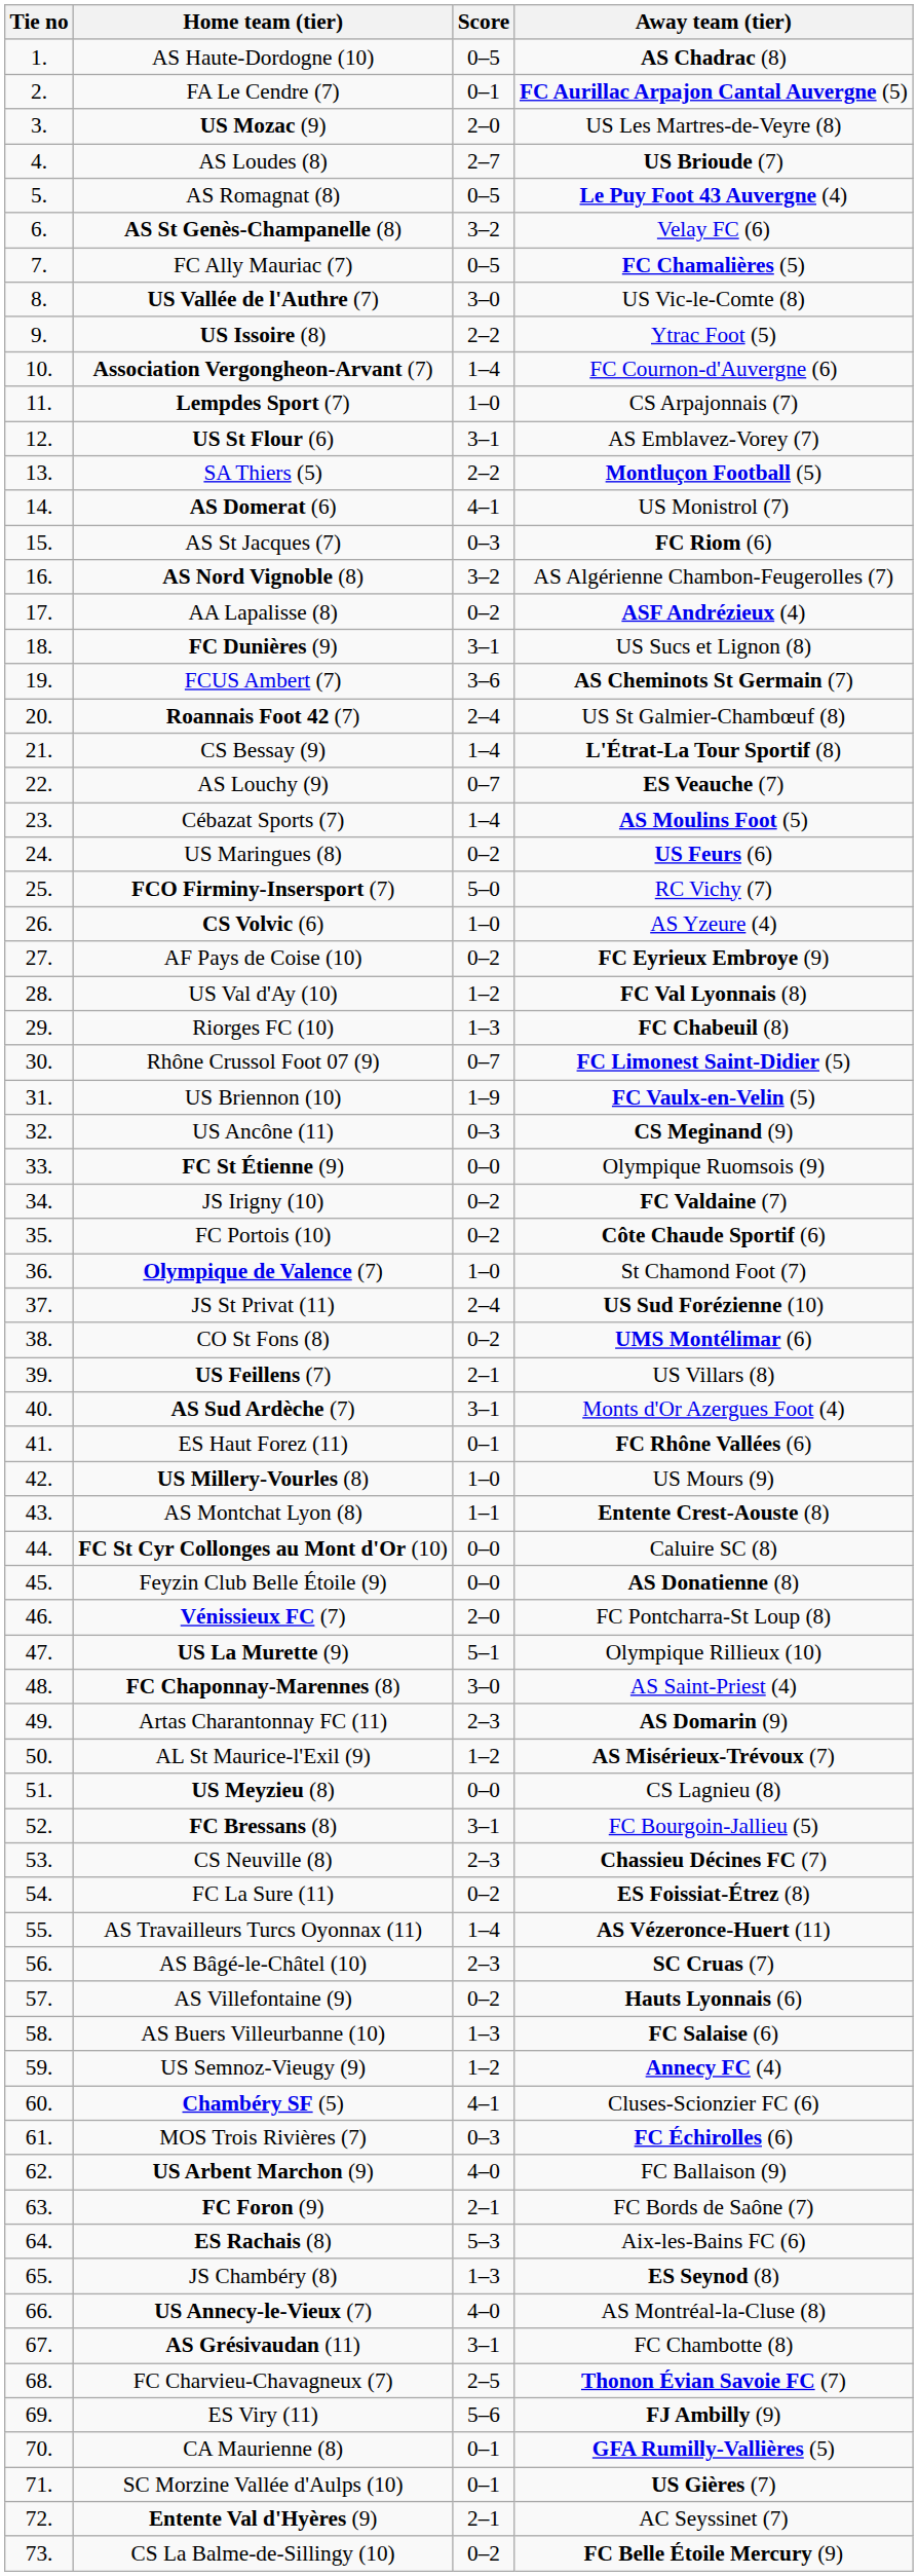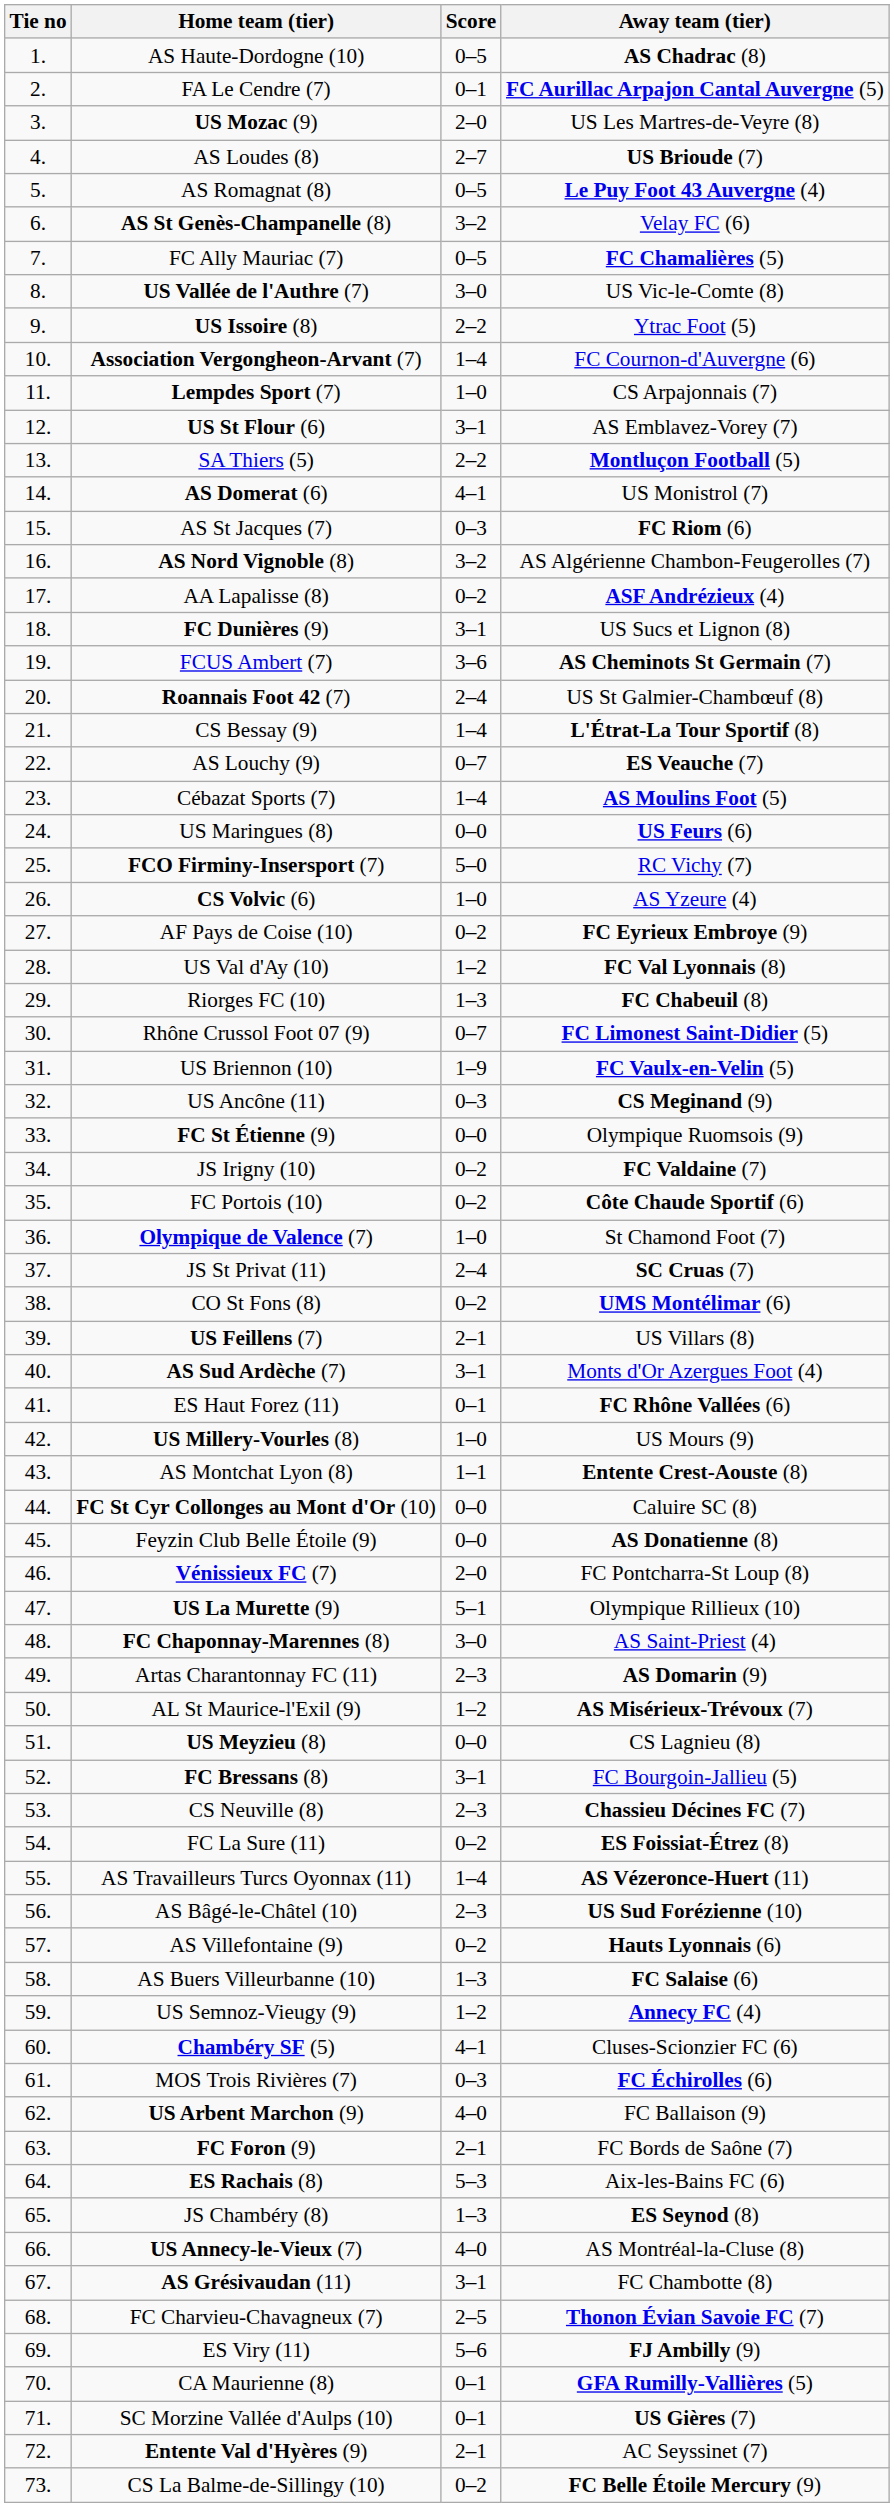 <table class="wikitable" style="text-align: center">
 <tr>
 <th>Tie no</th>
 <th>Home team (tier)</th>
 <th>Score</th>
 <th>Away team (tier)</th>
 </tr>
 <tr>
 <td>1.</td>
 <td>AS Haute-Dordogne (10)</td>
 <td>0–5</td>
 <td><strong>AS Chadrac</strong> (8)</td>
 </tr>
 <tr>
 <td>2.</td>
 <td>FA Le Cendre (7)</td>
 <td>0–1</td>
 <td><strong><a href='#'>FC Aurillac Arpajon Cantal Auvergne</a></strong> (5)</td>
 </tr>
 <tr>
 <td>3.</td>
 <td><strong>US Mozac</strong> (9)</td>
 <td>2–0</td>
 <td>US Les Martres-de-Veyre (8)</td>
 </tr>
 <tr>
 <td>4.</td>
 <td>AS Loudes (8)</td>
 <td>2–7 </td>
 <td><strong>US Brioude</strong> (7)</td>
 </tr>
 <tr>
 <td>5.</td>
 <td>AS Romagnat (8)</td>
 <td>0–5</td>
 <td><strong><a href='#'>Le Puy Foot 43 Auvergne</a></strong> (4)</td>
 </tr>
 <tr>
 <td>6.</td>
 <td><strong>AS St Genès-Champanelle</strong> (8)</td>
 <td>3–2</td>
 <td><a href='#'>Velay FC</a> (6)</td>
 </tr>
 <tr>
 <td>7.</td>
 <td>FC Ally Mauriac (7)</td>
 <td>0–5</td>
 <td><strong><a href='#'>FC Chamalières</a></strong> (5)</td>
 </tr>
 <tr>
 <td>8.</td>
 <td><strong>US Vallée de l'Authre</strong> (7)</td>
 <td>3–0</td>
 <td>US Vic-le-Comte (8)</td>
 </tr>
 <tr>
 <td>9.</td>
 <td><strong>US Issoire</strong> (8)</td>
 <td>2–2 </td>
 <td><a href='#'>Ytrac Foot</a> (5)</td>
 </tr>
 <tr>
 <td>10.</td>
 <td><strong>Association Vergongheon-Arvant</strong> (7)</td>
 <td>1–4</td>
 <td><a href='#'>FC Cournon-d'Auvergne</a> (6)</td>
 </tr>
 <tr>
 <td>11.</td>
 <td><strong>Lempdes Sport</strong> (7)</td>
 <td>1–0</td>
 <td>CS Arpajonnais (7)</td>
 </tr>
 <tr>
 <td>12.</td>
 <td><strong>US St Flour</strong> (6)</td>
 <td>3–1 </td>
 <td>AS Emblavez-Vorey (7)</td>
 </tr>
 <tr>
 <td>13.</td>
 <td><a href='#'>SA Thiers</a> (5)</td>
 <td>2–2 </td>
 <td><strong><a href='#'>Montluçon Football</a></strong> (5)</td>
 </tr>
 <tr>
 <td>14.</td>
 <td><strong>AS Domerat</strong> (6)</td>
 <td>4–1</td>
 <td>US Monistrol (7)</td>
 </tr>
 <tr>
 <td>15.</td>
 <td>AS St Jacques (7)</td>
 <td>0–3</td>
 <td><strong>FC Riom</strong> (6)</td>
 </tr>
 <tr>
 <td>16.</td>
 <td><strong>AS Nord Vignoble</strong> (8)</td>
 <td>3–2 </td>
 <td>AS Algérienne Chambon-Feugerolles (7)</td>
 </tr>
 <tr>
 <td>17.</td>
 <td>AA Lapalisse (8)</td>
 <td>0–2 </td>
 <td><strong><a href='#'>ASF Andrézieux</a></strong> (4)</td>
 </tr>
 <tr>
 <td>18.</td>
 <td><strong>FC Dunières</strong> (9)</td>
 <td>3–1 </td>
 <td>US Sucs et Lignon (8)</td>
 </tr>
 <tr>
 <td>19.</td>
 <td><a href='#'>FCUS Ambert</a> (7)</td>
 <td>3–6 </td>
 <td><strong>AS Cheminots St Germain</strong> (7)</td>
 </tr>
 <tr>
 <td>20.</td>
 <td><strong>Roannais Foot 42</strong> (7)</td>
 <td>2–4</td>
 <td>US St Galmier-Chambœuf (8)</td>
 </tr>
 <tr>
 <td>21.</td>
 <td>CS Bessay (9)</td>
 <td>1–4</td>
 <td><strong>L'Étrat-La Tour Sportif</strong> (8)</td>
 </tr>
 <tr>
 <td>22.</td>
 <td>AS Louchy (9)</td>
 <td>0–7</td>
 <td><strong>ES Veauche</strong> (7)</td>
 </tr>
 <tr>
 <td>23.</td>
 <td>Cébazat Sports (7)</td>
 <td>1–4</td>
 <td><strong><a href='#'>AS Moulins Foot</a></strong> (5)</td>
 </tr>
 <tr>
 <td>24.</td>
 <td>US Maringues (8)</td>
-<td>0–2</td>
+<td>0–0 </td>
 <td><strong><a href='#'>US Feurs</a></strong> (6)</td>
 </tr>
 <tr>
 <td>25.</td>
 <td><strong>FCO Firminy-Insersport</strong> (7)</td>
 <td>5–0</td>
 <td><a href='#'>RC Vichy</a> (7)</td>
 </tr>
 <tr>
 <td>26.</td>
 <td><strong>CS Volvic</strong> (6)</td>
 <td>1–0</td>
 <td><a href='#'>AS Yzeure</a> (4)</td>
 </tr>
 <tr>
 <td>27.</td>
 <td>AF Pays de Coise (10)</td>
 <td>0–2</td>
 <td><strong>FC Eyrieux Embroye</strong> (9)</td>
 </tr>
 <tr>
 <td>28.</td>
 <td>US Val d'Ay (10)</td>
 <td>1–2</td>
 <td><strong>FC Val Lyonnais</strong> (8)</td>
 </tr>
 <tr>
 <td>29.</td>
 <td>Riorges FC (10)</td>
 <td>1–3</td>
 <td><strong>FC Chabeuil</strong> (8)</td>
 </tr>
 <tr>
 <td>30.</td>
 <td>Rhône Crussol Foot 07 (9)</td>
 <td>0–7</td>
 <td><strong><a href='#'>FC Limonest Saint-Didier</a></strong> (5)</td>
 </tr>
 <tr>
 <td>31.</td>
 <td>US Briennon (10)</td>
 <td>1–9</td>
 <td><strong><a href='#'>FC Vaulx-en-Velin</a></strong> (5)</td>
 </tr>
 <tr>
 <td>32.</td>
 <td>US Ancône (11)</td>
 <td>0–3</td>
 <td><strong>CS Meginand</strong> (9)</td>
 </tr>
 <tr>
 <td>33.</td>
 <td><strong>FC St Étienne</strong> (9)</td>
 <td>0–0 </td>
 <td>Olympique Ruomsois (9)</td>
 </tr>
 <tr>
 <td>34.</td>
 <td>JS Irigny (10)</td>
 <td>0–2</td>
 <td><strong>FC Valdaine</strong> (7)</td>
 </tr>
 <tr>
 <td>35.</td>
 <td>FC Portois (10)</td>
 <td>0–2</td>
 <td><strong>Côte Chaude Sportif</strong> (6)</td>
 </tr>
 <tr>
 <td>36.</td>
 <td><strong><a href='#'>Olympique de Valence</a></strong> (7)</td>
 <td>1–0 </td>
 <td>St Chamond Foot (7)</td>
 </tr>
 <tr>
 <td>37.</td>
 <td>JS St Privat (11)</td>
 <td>2–4</td>
-<td><strong>US Sud Forézienne</strong> (10)</td>
+<td><strong>SC Cruas</strong> (7)</td>
 </tr>
 <tr>
 <td>38.</td>
 <td>CO St Fons (8)</td>
 <td>0–2</td>
 <td><strong><a href='#'>UMS Montélimar</a></strong> (6)</td>
 </tr>
 <tr>
 <td>39.</td>
 <td><strong>US Feillens</strong> (7)</td>
 <td>2–1</td>
 <td>US Villars (8)</td>
 </tr>
 <tr>
 <td>40.</td>
 <td><strong>AS Sud Ardèche</strong> (7)</td>
 <td>3–1</td>
 <td><a href='#'>Monts d'Or Azergues Foot</a> (4)</td>
 </tr>
 <tr>
 <td>41.</td>
 <td>ES Haut Forez (11)</td>
 <td>0–1</td>
 <td><strong>FC Rhône Vallées</strong> (6)</td>
 </tr>
 <tr>
 <td>42.</td>
 <td><strong>US Millery-Vourles</strong> (8)</td>
 <td>1–0</td>
 <td>US Mours (9)</td>
 </tr>
 <tr>
 <td>43.</td>
 <td>AS Montchat Lyon (8)</td>
 <td>1–1 </td>
 <td><strong>Entente Crest-Aouste</strong> (8)</td>
 </tr>
 <tr>
 <td>44.</td>
 <td><strong>FC St Cyr Collonges au Mont d'Or</strong> (10)</td>
 <td>0–0 </td>
 <td>Caluire SC (8)</td>
 </tr>
 <tr>
 <td>45.</td>
 <td>Feyzin Club Belle Étoile (9)</td>
 <td>0–0 </td>
 <td><strong>AS Donatienne</strong> (8)</td>
 </tr>
 <tr>
 <td>46.</td>
 <td><strong><a href='#'>Vénissieux FC</a></strong> (7)</td>
 <td>2–0</td>
 <td>FC Pontcharra-St Loup (8)</td>
 </tr>
 <tr>
 <td>47.</td>
 <td><strong>US La Murette</strong> (9)</td>
 <td>5–1</td>
 <td>Olympique Rillieux (10)</td>
 </tr>
 <tr>
 <td>48.</td>
 <td><strong>FC Chaponnay-Marennes</strong> (8)</td>
 <td>3–0</td>
 <td><a href='#'>AS Saint-Priest</a> (4)</td>
 </tr>
 <tr>
 <td>49.</td>
 <td>Artas Charantonnay FC (11)</td>
 <td>2–3 </td>
 <td><strong>AS Domarin</strong> (9)</td>
 </tr>
 <tr>
 <td>50.</td>
 <td>AL St Maurice-l'Exil (9)</td>
 <td>1–2</td>
 <td><strong>AS Misérieux-Trévoux</strong> (7)</td>
 </tr>
 <tr>
 <td>51.</td>
 <td><strong>US Meyzieu</strong> (8)</td>
 <td>0–0 </td>
 <td>CS Lagnieu (8)</td>
 </tr>
 <tr>
 <td>52.</td>
 <td><strong>FC Bressans</strong> (8)</td>
 <td>3–1</td>
 <td><a href='#'>FC Bourgoin-Jallieu</a> (5)</td>
 </tr>
 <tr>
 <td>53.</td>
 <td>CS Neuville (8)</td>
 <td>2–3</td>
 <td><strong>Chassieu Décines FC</strong> (7)</td>
 </tr>
 <tr>
 <td>54.</td>
 <td>FC La Sure (11)</td>
 <td>0–2</td>
 <td><strong>ES Foissiat-Étrez</strong> (8)</td>
 </tr>
 <tr>
 <td>55.</td>
 <td>AS Travailleurs Turcs Oyonnax (11)</td>
 <td>1–4</td>
 <td><strong>AS Vézeronce-Huert</strong> (11)</td>
 </tr>
 <tr>
 <td>56.</td>
 <td>AS Bâgé-le-Châtel (10)</td>
 <td>2–3 </td>
-<td><strong>SC Cruas</strong> (7)</td>
+<td><strong>US Sud Forézienne</strong> (10)</td>
 </tr>
 <tr>
 <td>57.</td>
 <td>AS Villefontaine (9)</td>
 <td>0–2</td>
 <td><strong>Hauts Lyonnais</strong> (6)</td>
 </tr>
 <tr>
 <td>58.</td>
 <td>AS Buers Villeurbanne (10)</td>
 <td>1–3 </td>
 <td><strong>FC Salaise</strong> (6)</td>
 </tr>
 <tr>
 <td>59.</td>
 <td>US Semnoz-Vieugy (9)</td>
 <td>1–2</td>
 <td><strong><a href='#'>Annecy FC</a></strong> (4)</td>
 </tr>
 <tr>
 <td>60.</td>
 <td><strong><a href='#'>Chambéry SF</a></strong> (5)</td>
 <td>4–1</td>
 <td>Cluses-Scionzier FC (6)</td>
 </tr>
 <tr>
 <td>61.</td>
 <td>MOS Trois Rivières (7)</td>
 <td>0–3</td>
 <td><strong><a href='#'>FC Échirolles</a></strong> (6)</td>
 </tr>
 <tr>
 <td>62.</td>
 <td><strong>US Arbent Marchon</strong> (9)</td>
 <td>4–0</td>
 <td>FC Ballaison (9)</td>
 </tr>
 <tr>
 <td>63.</td>
 <td><strong>FC Foron</strong> (9)</td>
 <td>2–1 </td>
 <td>FC Bords de Saône (7)</td>
 </tr>
 <tr>
 <td>64.</td>
 <td><strong>ES Rachais</strong> (8)</td>
 <td>5–3</td>
 <td>Aix-les-Bains FC (6)</td>
 </tr>
 <tr>
 <td>65.</td>
 <td>JS Chambéry (8)</td>
 <td>1–3</td>
 <td><strong>ES Seynod</strong> (8)</td>
 </tr>
 <tr>
 <td>66.</td>
 <td><strong>US Annecy-le-Vieux</strong> (7)</td>
 <td>4–0</td>
 <td>AS Montréal-la-Cluse (8)</td>
 </tr>
 <tr>
 <td>67.</td>
 <td><strong>AS Grésivaudan</strong> (11)</td>
 <td>3–1</td>
 <td>FC Chambotte (8)</td>
 </tr>
 <tr>
 <td>68.</td>
 <td>FC Charvieu-Chavagneux (7)</td>
 <td>2–5</td>
 <td><strong><a href='#'>Thonon Évian Savoie FC</a></strong> (7)</td>
 </tr>
 <tr>
 <td>69.</td>
 <td>ES Viry (11)</td>
 <td>5–6 </td>
 <td><strong>FJ Ambilly</strong> (9)</td>
 </tr>
 <tr>
 <td>70.</td>
 <td>CA Maurienne (8)</td>
 <td>0–1</td>
 <td><strong><a href='#'>GFA Rumilly-Vallières</a></strong> (5)</td>
 </tr>
 <tr>
 <td>71.</td>
 <td>SC Morzine Vallée d'Aulps (10)</td>
 <td>0–1</td>
 <td><strong>US Gières</strong> (7)</td>
 </tr>
 <tr>
 <td>72.</td>
 <td><strong>Entente Val d'Hyères</strong> (9)</td>
 <td>2–1</td>
 <td>AC Seyssinet (7)</td>
 </tr>
 <tr>
 <td>73.</td>
 <td>CS La Balme-de-Sillingy (10)</td>
 <td>0–2</td>
 <td><strong>FC Belle Étoile Mercury</strong> (9)</td>
 </tr>
 </table>
